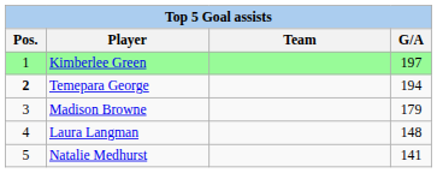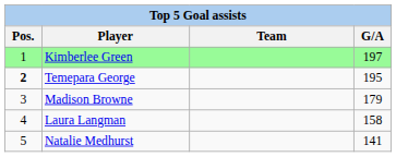 <table class=wikitable style=font-size:90%>
 <tr>
 <th colspan=6 style=background:#ABCDEF>Top 5 Goal assists</th>
 </tr>
 <tr>
 <th width=35px>Pos.</th>
 <th width=160px>Player</th>
 <th width=180px>Team</th>
 <th width=35px>G/A</th>
 </tr>
 <tr bgcolor=palegreen>
 <td align=center>1</td>
 <td><a href='#'>Kimberlee Green</a></td>
 <td></td>
 <td align=center>197</td>
 </tr>
 <tr>
 <td align=center><strong>2</strong></td>
 <td><a href='#'>Temepara George</a></td>
 <td></td>
-<td align=center>194</td>
+<td align=center>195</td>
 </tr>
 <tr>
 <td align=center>3</td>
 <td><a href='#'>Madison Browne</a></td>
 <td></td>
 <td align=center>179</td>
 </tr>
 <tr>
 <td align=center>4</td>
 <td><a href='#'>Laura Langman</a></td>
 <td></td>
-<td align=center>148</td>
+<td align=center>158</td>
 </tr>
 <tr>
 <td align=center>5</td>
 <td><a href='#'>Natalie Medhurst</a></td>
 <td></td>
 <td align=center>141</td>
 </tr>
 </table>
